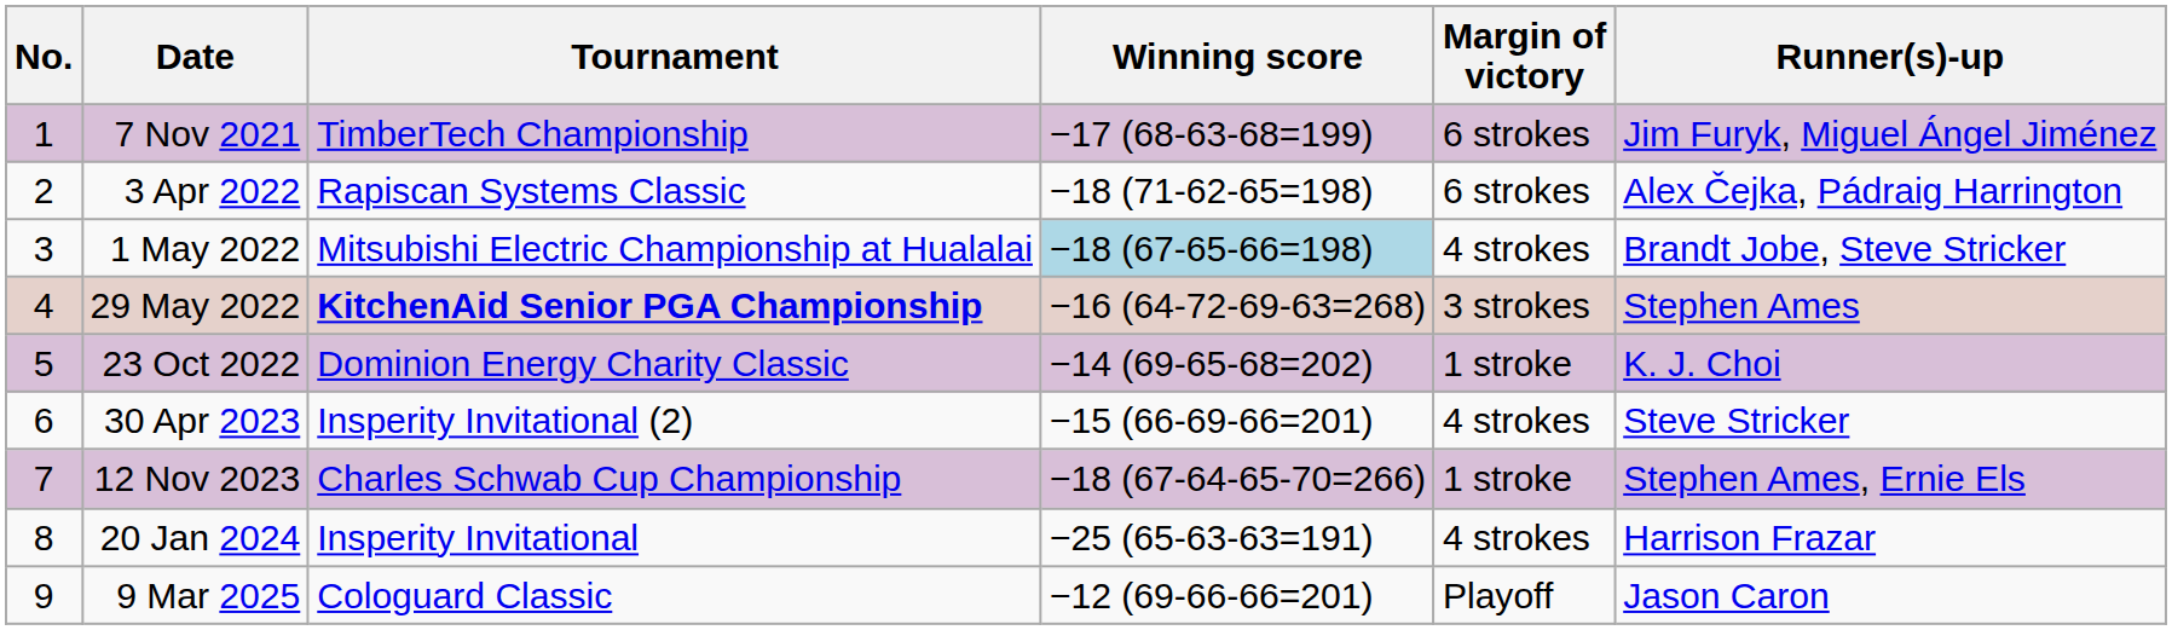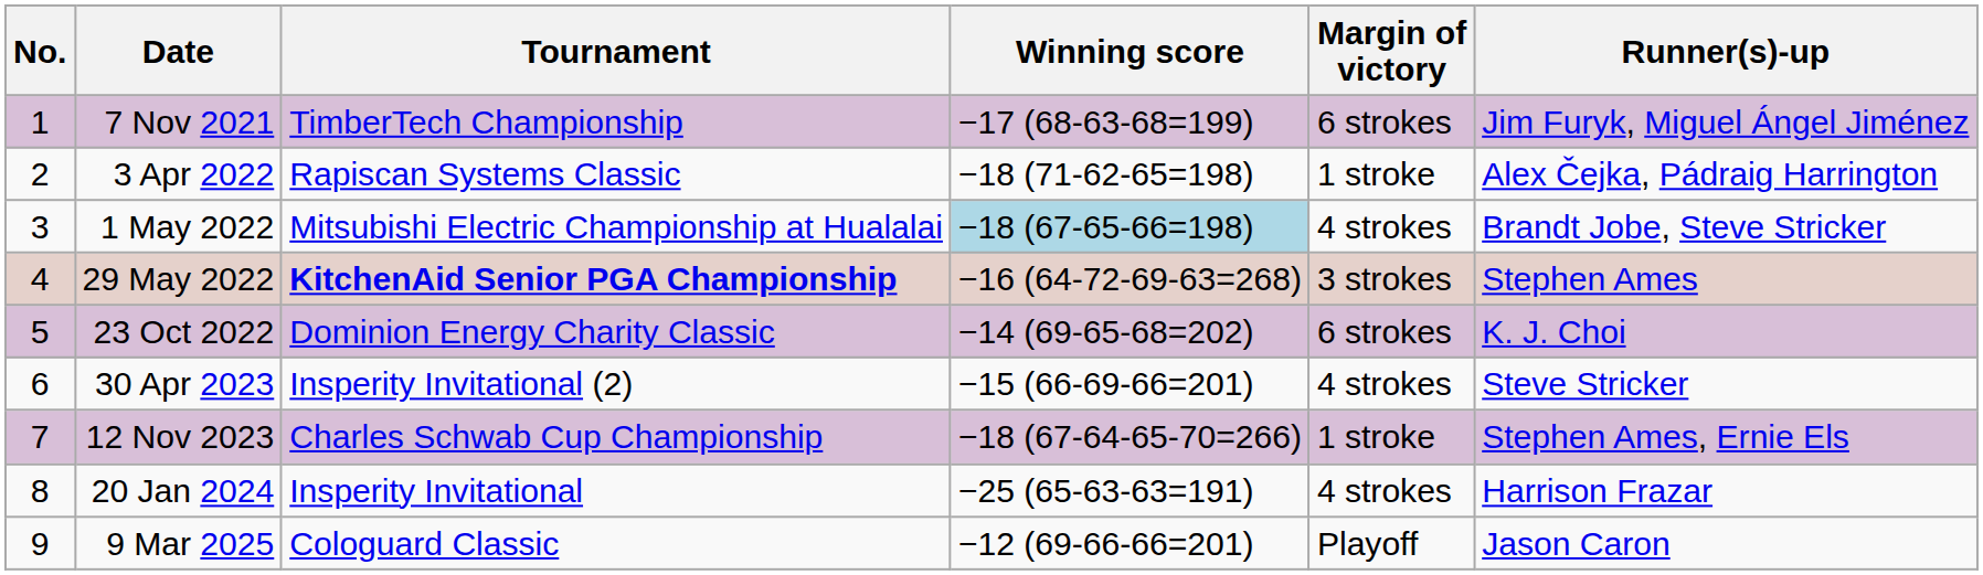 <table class="wikitable" style="font-size:95%;">
 <tr>
 <th>No.</th>
 <th>Date</th>
 <th>Tournament</th>
 <th>Winning score</th>
 <th>Margin of<br>victory</th>
 <th>Runner(s)-up</th>
 </tr>
 <tr style="background:thistle">
 <td align=center>1</td>
 <td align=right>7 Nov <a href='#'>2021</a></td>
 <td><a href='#'>TimberTech Championship</a></td>
 <td>−17 (68-63-68=199)</td>
 <td>6 strokes</td>
 <td> <a href='#'>Jim Furyk</a>,  <a href='#'>Miguel Ángel Jiménez</a></td>
 </tr>
 <tr>
 <td align=center>2</td>
 <td align=right>3 Apr <a href='#'>2022</a></td>
 <td><a href='#'>Rapiscan Systems Classic</a></td>
 <td>−18 (71-62-65=198)</td>
-<td>6 strokes</td>
+<td>1 stroke</td>
 <td> <a href='#'>Alex Čejka</a>,  <a href='#'>Pádraig Harrington</a></td>
 </tr>
 <tr>
 <td align=center>3</td>
 <td align=right>1 May 2022</td>
 <td><a href='#'>Mitsubishi Electric Championship at Hualalai</a></td>
 <td style="background: lightblue;">−18 (67-65-66=198)</td>
 <td>4 strokes</td>
 <td> <a href='#'>Brandt Jobe</a>,  <a href='#'>Steve Stricker</a></td>
 </tr>
 <tr style="background:#e5d1cb;">
 <td align=center>4</td>
 <td align=right>29 May 2022</td>
 <td><strong><a href='#'>KitchenAid Senior PGA Championship</a></strong></td>
 <td>−16 (64-72-69-63=268)</td>
 <td>3 strokes</td>
 <td> <a href='#'>Stephen Ames</a></td>
 </tr>
 <tr style="background:thistle">
 <td align=center>5</td>
 <td align=right>23 Oct 2022</td>
 <td><a href='#'>Dominion Energy Charity Classic</a></td>
 <td>−14 (69-65-68=202)</td>
-<td>1 stroke</td>
+<td>6 strokes</td>
 <td> <a href='#'>K. J. Choi</a></td>
 </tr>
 <tr>
 <td align=center>6</td>
 <td align=right>30 Apr <a href='#'>2023</a></td>
 <td><a href='#'>Insperity Invitational</a> (2)</td>
 <td>−15 (66-69-66=201)</td>
 <td>4 strokes</td>
 <td> <a href='#'>Steve Stricker</a></td>
 </tr>
 <tr style="background:thistle">
 <td align=center>7</td>
 <td align=right>12 Nov 2023</td>
 <td><a href='#'>Charles Schwab Cup Championship</a></td>
 <td>−18 (67-64-65-70=266)</td>
 <td>1 stroke</td>
 <td> <a href='#'>Stephen Ames</a>,  <a href='#'>Ernie Els</a></td>
 </tr>
 <tr>
 <td align=center>8</td>
 <td align=right>20 Jan <a href='#'>2024</a></td>
 <td><a href='#'>Insperity Invitational</a></td>
 <td>−25 (65-63-63=191)</td>
 <td>4 strokes</td>
 <td> <a href='#'>Harrison Frazar</a></td>
 </tr>
 <tr>
 <td align=center>9</td>
 <td align=right>9 Mar <a href='#'>2025</a></td>
 <td><a href='#'>Cologuard Classic</a></td>
 <td>−12 (69-66-66=201)</td>
 <td>Playoff</td>
 <td> <a href='#'>Jason Caron</a></td>
 </tr>
 </table>
